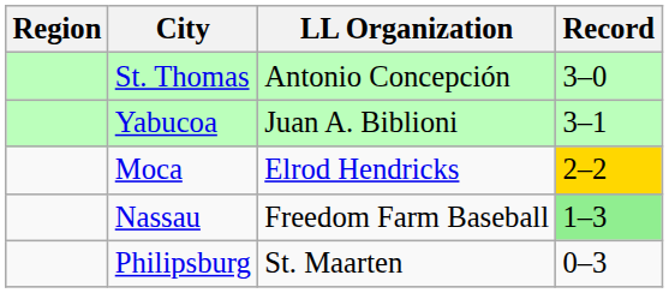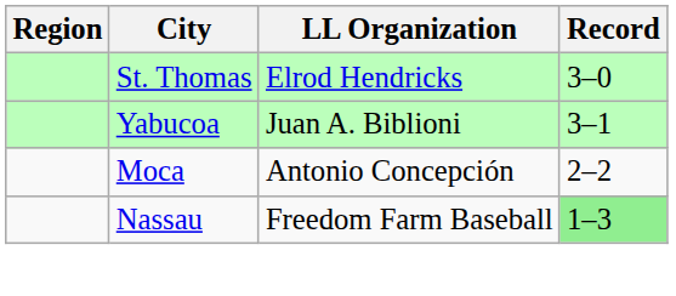 <table class="wikitable">
 <tr>
 <th>Region</th>
 <th>City</th>
 <th>LL Organization</th>
 <th>Record</th>
 </tr>
 <tr style="background:#bfb;">
 <td><strong></strong></td>
 <td><a href='#'>St. Thomas</a></td>
-<td>Antonio Concepción</td>
+<td><a href='#'>Elrod Hendricks</a></td>
 <td>3–0</td>
 </tr>
 <tr style="background:#bfb;">
 <td><strong></strong></td>
 <td><a href='#'>Yabucoa</a></td>
 <td>Juan A. Biblioni</td>
 <td>3–1</td>
 </tr>
 <tr>
 <td><strong></strong></td>
 <td><a href='#'>Moca</a></td>
-<td><a href='#'>Elrod Hendricks</a></td>
-<td style="background: gold;">2–2</td>
+<td>Antonio Concepción</td>
+<td>2–2</td>
 </tr>
 <tr>
 <td><strong></strong></td>
 <td><a href='#'>Nassau</a></td>
 <td>Freedom Farm Baseball</td>
 <td style="background: lightgreen;">1–3</td>
 </tr>
-<tr>
-<td><strong></strong></td>
-<td><a href='#'>Philipsburg</a></td>
-<td>St. Maarten</td>
-<td>0–3</td>
-</tr>
 </table>
